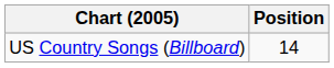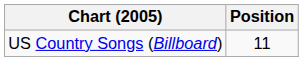 <table class="wikitable">
 <tr>
 <th scope="col">Chart (2005)</th>
 <th scope="col">Position</th>
 </tr>
 <tr>
 <td>US <a href='#'>Country Songs</a> (<em><a href='#'>Billboard</a></em>)</td>
-<td align="center">14</td>
+<td align="center">11</td>
 </tr>
 </table>
